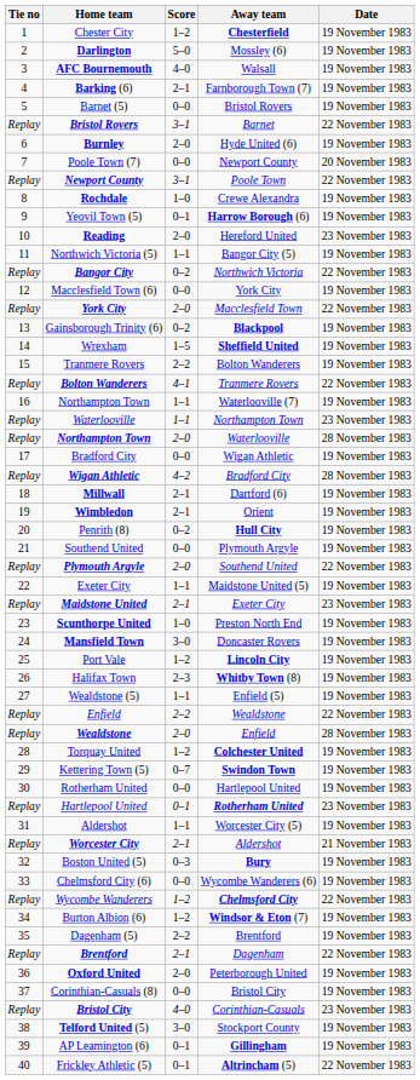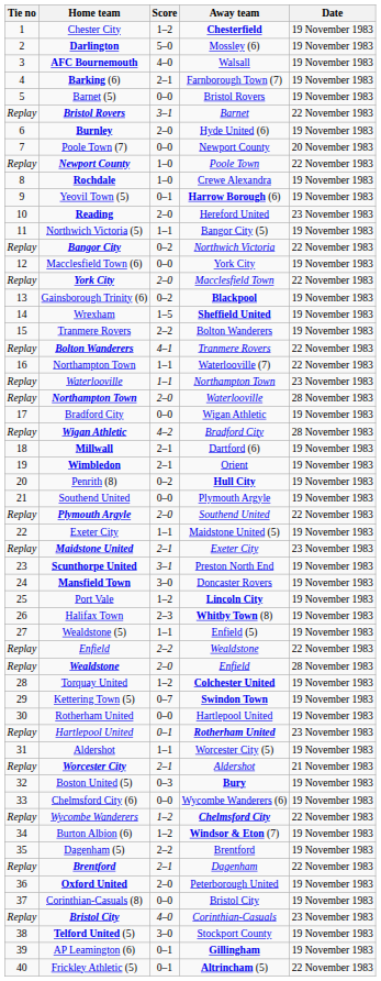 <table class="wikitable" style="text-align: center">
 <tr>
 <th>Tie no</th>
 <th>Home team</th>
 <th>Score</th>
 <th>Away team</th>
 <th>Date</th>
 </tr>
 <tr>
 <td>1</td>
 <td><a href='#'>Chester City</a></td>
 <td>1–2</td>
 <td><strong><a href='#'>Chesterfield</a></strong></td>
 <td>19 November 1983</td>
 </tr>
 <tr>
 <td>2</td>
 <td><strong><a href='#'>Darlington</a></strong></td>
 <td>5–0</td>
 <td><a href='#'>Mossley</a> (6)</td>
 <td>19 November 1983</td>
 </tr>
 <tr>
 <td>3</td>
 <td><strong><a href='#'>AFC Bournemouth</a></strong></td>
 <td>4–0</td>
 <td><a href='#'>Walsall</a></td>
 <td>19 November 1983</td>
 </tr>
 <tr>
 <td>4</td>
 <td><strong><a href='#'>Barking</a></strong> (6)</td>
 <td>2–1</td>
 <td><a href='#'>Farnborough Town</a> (7)</td>
 <td>19 November 1983</td>
 </tr>
 <tr>
 <td>5</td>
 <td><a href='#'>Barnet</a> (5)</td>
 <td>0–0</td>
 <td><a href='#'>Bristol Rovers</a></td>
 <td>19 November 1983</td>
 </tr>
 <tr>
 <td><em>Replay</em></td>
 <td><strong><em><a href='#'>Bristol Rovers</a></em></strong></td>
 <td><em>3–1</em></td>
 <td><em><a href='#'>Barnet</a></em></td>
 <td>22 November 1983</td>
 </tr>
 <tr>
 <td>6</td>
 <td><strong><a href='#'>Burnley</a></strong></td>
 <td>2–0</td>
 <td><a href='#'>Hyde United</a> (6)</td>
 <td>19 November 1983</td>
 </tr>
 <tr>
 <td>7</td>
 <td><a href='#'>Poole Town</a> (7)</td>
 <td>0–0</td>
 <td><a href='#'>Newport County</a></td>
 <td>20 November 1983</td>
 </tr>
 <tr>
 <td><em>Replay</em></td>
 <td><strong><em><a href='#'>Newport County</a></em></strong></td>
-<td><em>3–1</em></td>
+<td>1–0</td>
 <td><em><a href='#'>Poole Town</a></em></td>
 <td>22 November 1983</td>
 </tr>
 <tr>
 <td>8</td>
 <td><strong><a href='#'>Rochdale</a></strong></td>
 <td>1–0</td>
 <td><a href='#'>Crewe Alexandra</a></td>
 <td>19 November 1983</td>
 </tr>
 <tr>
 <td>9</td>
 <td><a href='#'>Yeovil Town</a> (5)</td>
 <td>0–1</td>
 <td><strong><a href='#'>Harrow Borough</a></strong> (6)</td>
 <td>19 November 1983</td>
 </tr>
 <tr>
 <td>10</td>
 <td><strong><a href='#'>Reading</a></strong></td>
 <td>2–0</td>
 <td><a href='#'>Hereford United</a></td>
 <td>23 November 1983</td>
 </tr>
 <tr>
 <td>11</td>
 <td><a href='#'>Northwich Victoria</a> (5)</td>
 <td>1–1</td>
 <td><a href='#'>Bangor City</a> (5)</td>
 <td>19 November 1983</td>
 </tr>
 <tr>
 <td><em>Replay</em></td>
 <td><strong><em><a href='#'>Bangor City</a></em></strong></td>
 <td>0–2</td>
 <td><em><a href='#'>Northwich Victoria</a></em></td>
 <td>22 November 1983</td>
 </tr>
 <tr>
 <td>12</td>
 <td><a href='#'>Macclesfield Town</a> (6)</td>
 <td>0–0</td>
 <td><a href='#'>York City</a></td>
 <td>19 November 1983</td>
 </tr>
 <tr>
 <td><em>Replay</em></td>
 <td><strong><em><a href='#'>York City</a></em></strong></td>
 <td><em>2–0</em></td>
 <td><em><a href='#'>Macclesfield Town</a></em></td>
 <td>22 November 1983</td>
 </tr>
 <tr>
 <td>13</td>
 <td><a href='#'>Gainsborough Trinity</a> (6)</td>
 <td>0–2</td>
 <td><strong><a href='#'>Blackpool</a></strong></td>
 <td>19 November 1983</td>
 </tr>
 <tr>
 <td>14</td>
 <td><a href='#'>Wrexham</a></td>
 <td>1–5</td>
 <td><strong><a href='#'>Sheffield United</a></strong></td>
 <td>19 November 1983</td>
 </tr>
 <tr>
 <td>15</td>
 <td><a href='#'>Tranmere Rovers</a></td>
 <td>2–2</td>
 <td><a href='#'>Bolton Wanderers</a></td>
 <td>19 November 1983</td>
 </tr>
 <tr>
 <td><em>Replay</em></td>
 <td><strong><em><a href='#'>Bolton Wanderers</a></em></strong></td>
 <td><em>4–1</em></td>
 <td><em><a href='#'>Tranmere Rovers</a></em></td>
 <td>22 November 1983</td>
 </tr>
 <tr>
 <td>16</td>
 <td><a href='#'>Northampton Town</a></td>
 <td>1–1</td>
 <td><a href='#'>Waterlooville</a> (7)</td>
-<td>19 November 1983</td>
+<td>22 November 1983</td>
 </tr>
 <tr>
 <td><em>Replay</em></td>
 <td><em><a href='#'>Waterlooville</a></em></td>
 <td><em>1–1</em></td>
 <td><em><a href='#'>Northampton Town</a></em></td>
 <td>23 November 1983</td>
 </tr>
 <tr>
 <td><em>Replay</em></td>
 <td><strong><em><a href='#'>Northampton Town</a></em></strong></td>
 <td><em>2–0</em></td>
 <td><em><a href='#'>Waterlooville</a></em></td>
 <td>28 November 1983</td>
 </tr>
 <tr>
 <td>17</td>
 <td><a href='#'>Bradford City</a></td>
 <td>0–0</td>
 <td><a href='#'>Wigan Athletic</a></td>
 <td>19 November 1983</td>
 </tr>
 <tr>
 <td><em>Replay</em></td>
 <td><strong><em><a href='#'>Wigan Athletic</a></em></strong></td>
 <td><em>4–2</em></td>
 <td><em><a href='#'>Bradford City</a></em></td>
 <td>28 November 1983</td>
 </tr>
 <tr>
 <td>18</td>
 <td><strong><a href='#'>Millwall</a></strong></td>
 <td>2–1</td>
 <td><a href='#'>Dartford</a> (6)</td>
 <td>19 November 1983</td>
 </tr>
 <tr>
 <td>19</td>
 <td><strong><a href='#'>Wimbledon</a></strong></td>
 <td>2–1</td>
 <td><a href='#'>Orient</a></td>
 <td>19 November 1983</td>
 </tr>
 <tr>
 <td>20</td>
 <td><a href='#'>Penrith</a> (8)</td>
 <td>0–2</td>
 <td><strong><a href='#'>Hull City</a></strong></td>
 <td>19 November 1983</td>
 </tr>
 <tr>
 <td>21</td>
 <td><a href='#'>Southend United</a></td>
 <td>0–0</td>
 <td><a href='#'>Plymouth Argyle</a></td>
 <td>19 November 1983</td>
 </tr>
 <tr>
 <td><em>Replay</em></td>
 <td><strong><em><a href='#'>Plymouth Argyle</a></em></strong></td>
 <td><em>2–0</em></td>
 <td><em><a href='#'>Southend United</a></em></td>
 <td>22 November 1983</td>
 </tr>
 <tr>
 <td>22</td>
 <td><a href='#'>Exeter City</a></td>
 <td>1–1</td>
 <td><a href='#'>Maidstone United</a> (5)</td>
 <td>19 November 1983</td>
 </tr>
 <tr>
 <td><em>Replay</em></td>
 <td><strong><em><a href='#'>Maidstone United</a></em></strong></td>
 <td><em>2–1</em></td>
 <td><em><a href='#'>Exeter City</a></em></td>
 <td>23 November 1983</td>
 </tr>
 <tr>
 <td>23</td>
 <td><strong><a href='#'>Scunthorpe United</a></strong></td>
-<td>1–0</td>
+<td><em>3–1</em></td>
 <td><a href='#'>Preston North End</a></td>
 <td>19 November 1983</td>
 </tr>
 <tr>
 <td>24</td>
 <td><strong><a href='#'>Mansfield Town</a></strong></td>
 <td>3–0</td>
 <td><a href='#'>Doncaster Rovers</a></td>
 <td>19 November 1983</td>
 </tr>
 <tr>
 <td>25</td>
 <td><a href='#'>Port Vale</a></td>
 <td>1–2</td>
 <td><strong><a href='#'>Lincoln City</a></strong></td>
 <td>19 November 1983</td>
 </tr>
 <tr>
 <td>26</td>
 <td><a href='#'>Halifax Town</a></td>
 <td>2–3</td>
 <td><strong><a href='#'>Whitby Town</a></strong> (8)</td>
 <td>19 November 1983</td>
 </tr>
 <tr>
 <td>27</td>
 <td><a href='#'>Wealdstone</a> (5)</td>
 <td>1–1</td>
 <td><a href='#'>Enfield</a> (5)</td>
 <td>19 November 1983</td>
 </tr>
 <tr>
 <td><em>Replay</em></td>
 <td><em><a href='#'>Enfield</a></em></td>
 <td><em>2–2</em></td>
 <td><em><a href='#'>Wealdstone</a></em></td>
 <td>22 November 1983</td>
 </tr>
 <tr>
 <td><em>Replay</em></td>
 <td><strong><em><a href='#'>Wealdstone</a></em></strong></td>
 <td><em>2–0</em></td>
 <td><em><a href='#'>Enfield</a></em></td>
 <td>28 November 1983</td>
 </tr>
 <tr>
 <td>28</td>
 <td><a href='#'>Torquay United</a></td>
 <td>1–2</td>
 <td><strong><a href='#'>Colchester United</a></strong></td>
 <td>19 November 1983</td>
 </tr>
 <tr>
 <td>29</td>
 <td><a href='#'>Kettering Town</a> (5)</td>
 <td>0–7</td>
 <td><strong><a href='#'>Swindon Town</a></strong></td>
 <td>19 November 1983</td>
 </tr>
 <tr>
 <td>30</td>
 <td><a href='#'>Rotherham United</a></td>
 <td>0–0</td>
 <td><a href='#'>Hartlepool United</a></td>
 <td>19 November 1983</td>
 </tr>
 <tr>
 <td><em>Replay</em></td>
 <td><em><a href='#'>Hartlepool United</a></em></td>
 <td><em>0–1</em></td>
 <td><strong><em><a href='#'>Rotherham United</a></em></strong></td>
 <td>23 November 1983</td>
 </tr>
 <tr>
 <td>31</td>
 <td><a href='#'>Aldershot</a></td>
 <td>1–1</td>
 <td><a href='#'>Worcester City</a> (5)</td>
 <td>19 November 1983</td>
 </tr>
 <tr>
 <td><em>Replay</em></td>
 <td><strong><em><a href='#'>Worcester City</a></em></strong></td>
 <td><em>2–1</em></td>
 <td><em><a href='#'>Aldershot</a></em></td>
 <td>21 November 1983</td>
 </tr>
 <tr>
 <td>32</td>
 <td><a href='#'>Boston United</a> (5)</td>
 <td>0–3</td>
 <td><strong><a href='#'>Bury</a></strong></td>
 <td>19 November 1983</td>
 </tr>
 <tr>
 <td>33</td>
 <td><a href='#'>Chelmsford City</a> (6)</td>
 <td>0–0</td>
 <td><a href='#'>Wycombe Wanderers</a> (6)</td>
 <td>19 November 1983</td>
 </tr>
 <tr>
 <td><em>Replay</em></td>
 <td><em><a href='#'>Wycombe Wanderers</a></em></td>
 <td><em>1–2</em></td>
 <td><strong><em><a href='#'>Chelmsford City</a></em></strong></td>
 <td>22 November 1983</td>
 </tr>
 <tr>
 <td>34</td>
 <td><a href='#'>Burton Albion</a> (6)</td>
 <td>1–2</td>
 <td><strong><a href='#'>Windsor & Eton</a></strong> (7)</td>
 <td>19 November 1983</td>
 </tr>
 <tr>
 <td>35</td>
 <td><a href='#'>Dagenham</a> (5)</td>
 <td>2–2</td>
 <td><a href='#'>Brentford</a></td>
 <td>19 November 1983</td>
 </tr>
 <tr>
 <td><em>Replay</em></td>
 <td><strong><em><a href='#'>Brentford</a></em></strong></td>
 <td><em>2–1</em></td>
 <td><em><a href='#'>Dagenham</a></em></td>
 <td>22 November 1983</td>
 </tr>
 <tr>
 <td>36</td>
 <td><strong><a href='#'>Oxford United</a></strong></td>
 <td>2–0</td>
 <td><a href='#'>Peterborough United</a></td>
 <td>19 November 1983</td>
 </tr>
 <tr>
 <td>37</td>
 <td><a href='#'>Corinthian-Casuals</a> (8)</td>
 <td>0–0</td>
 <td><a href='#'>Bristol City</a></td>
 <td>19 November 1983</td>
 </tr>
 <tr>
 <td><em>Replay</em></td>
 <td><strong><em><a href='#'>Bristol City</a></em></strong></td>
 <td><em>4–0</em></td>
 <td><em><a href='#'>Corinthian-Casuals</a></em></td>
 <td>23 November 1983</td>
 </tr>
 <tr>
 <td>38</td>
 <td><strong><a href='#'>Telford United</a></strong> (5)</td>
 <td>3–0</td>
 <td><a href='#'>Stockport County</a></td>
 <td>19 November 1983</td>
 </tr>
 <tr>
 <td>39</td>
 <td><a href='#'>AP Leamington</a> (6)</td>
 <td>0–1</td>
 <td><strong><a href='#'>Gillingham</a></strong></td>
 <td>19 November 1983</td>
 </tr>
 <tr>
 <td>40</td>
 <td><a href='#'>Frickley Athletic</a> (5)</td>
 <td>0–1</td>
 <td><strong><a href='#'>Altrincham</a></strong> (5)</td>
 <td>22 November 1983</td>
 </tr>
 </table>
